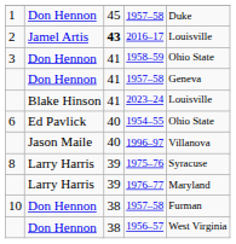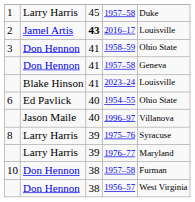 <table class="wikitable">
 <tr>
 </tr>
 <tr>
 <td>1</td>
-<td><a href='#'>Don Hennon</a></td>
+<td>Larry Harris</td>
 <td>45</td>
 <td style="font-size:80%;"><a href='#'>1957–58</a></td>
 <td style="font-size:80%;">Duke</td>
 </tr>
 <tr>
 <td>2</td>
 <td><a href='#'>Jamel Artis</a></td>
 <td><strong>43</strong></td>
 <td style="font-size:80%;"><a href='#'>2016–17</a></td>
 <td style="font-size:80%;">Louisville</td>
 </tr>
 <tr>
 <td>3</td>
 <td><a href='#'>Don Hennon</a></td>
 <td>41</td>
 <td style="font-size:80%;"><a href='#'>1958–59</a></td>
 <td style="font-size:80%;">Ohio State</td>
 </tr>
 <tr>
 <td></td>
 <td><a href='#'>Don Hennon</a></td>
 <td>41</td>
 <td style="font-size:80%;"><a href='#'>1957–58</a></td>
 <td style="font-size:80%;">Geneva</td>
 </tr>
 <tr>
 <td></td>
 <td>Blake Hinson</td>
 <td>41</td>
 <td style="font-size:80%;"><a href='#'>2023–24</a></td>
 <td style="font-size:80%;">Louisville</td>
 </tr>
 <tr>
 <td>6</td>
 <td>Ed Pavlick</td>
 <td>40</td>
 <td style="font-size:80%;"><a href='#'>1954–55</a></td>
 <td style="font-size:80%;">Ohio State</td>
 </tr>
 <tr>
 <td></td>
 <td>Jason Maile</td>
 <td>40</td>
 <td style="font-size:80%;"><a href='#'>1996–97</a></td>
 <td style="font-size:80%;">Villanova</td>
 </tr>
 <tr>
 <td>8</td>
 <td>Larry Harris</td>
 <td>39</td>
 <td style="font-size:80%;"><a href='#'>1975–76</a></td>
 <td style="font-size:80%;">Syracuse</td>
 </tr>
 <tr>
 <td></td>
 <td>Larry Harris</td>
 <td>39</td>
 <td style="font-size:80%;"><a href='#'>1976–77</a></td>
 <td style="font-size:80%;">Maryland</td>
 </tr>
 <tr>
 <td>10</td>
 <td><a href='#'>Don Hennon</a></td>
 <td>38</td>
 <td style="font-size:80%;"><a href='#'>1957–58</a></td>
 <td style="font-size:80%;">Furman</td>
 </tr>
 <tr>
 <td></td>
 <td><a href='#'>Don Hennon</a></td>
 <td>38</td>
 <td style="font-size:80%;"><a href='#'>1956–57</a></td>
 <td style="font-size:80%;">West Virginia</td>
 </tr>
 </table>
